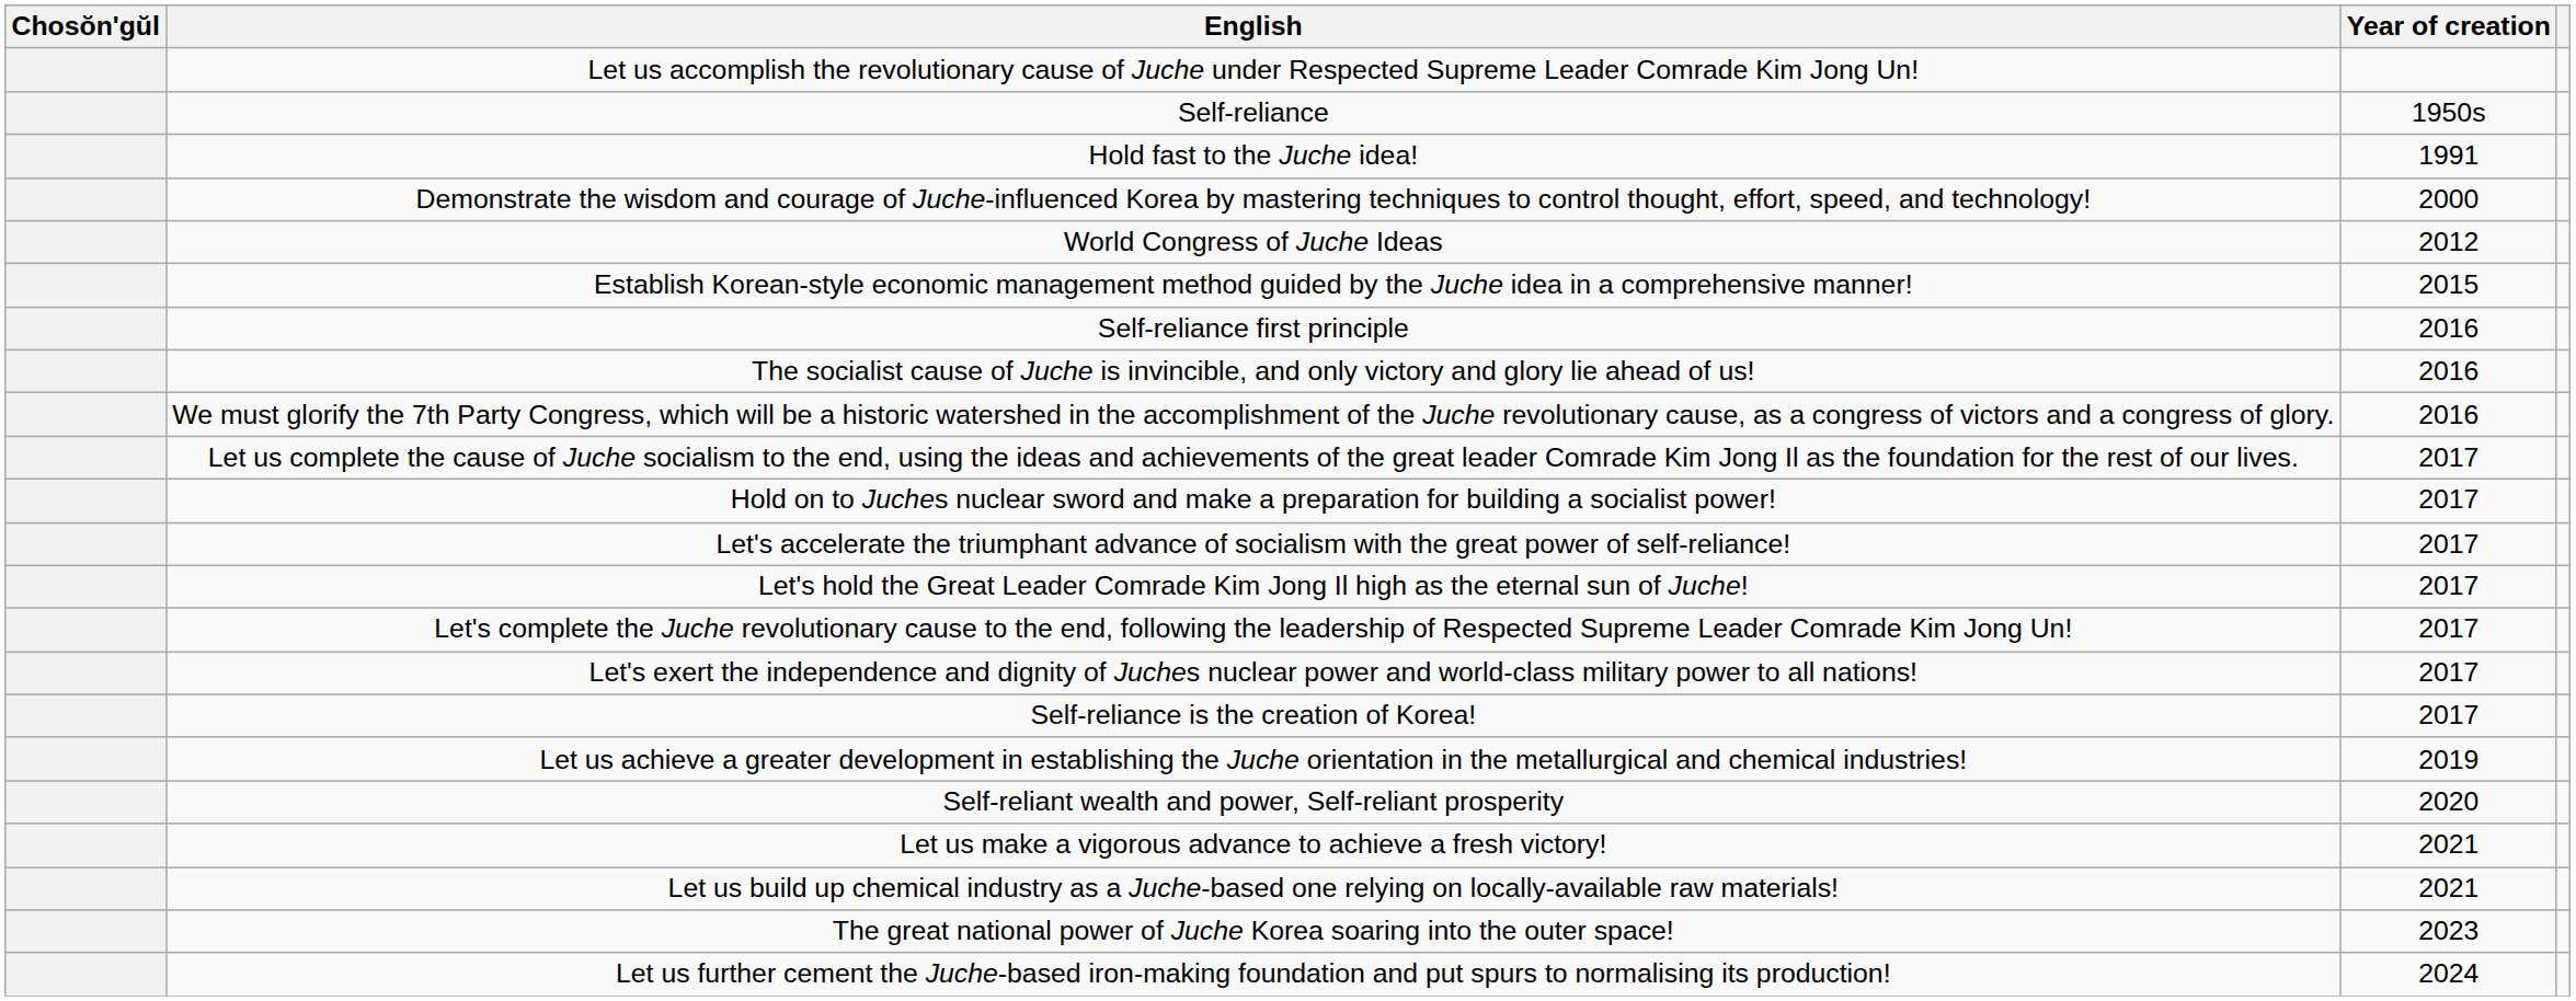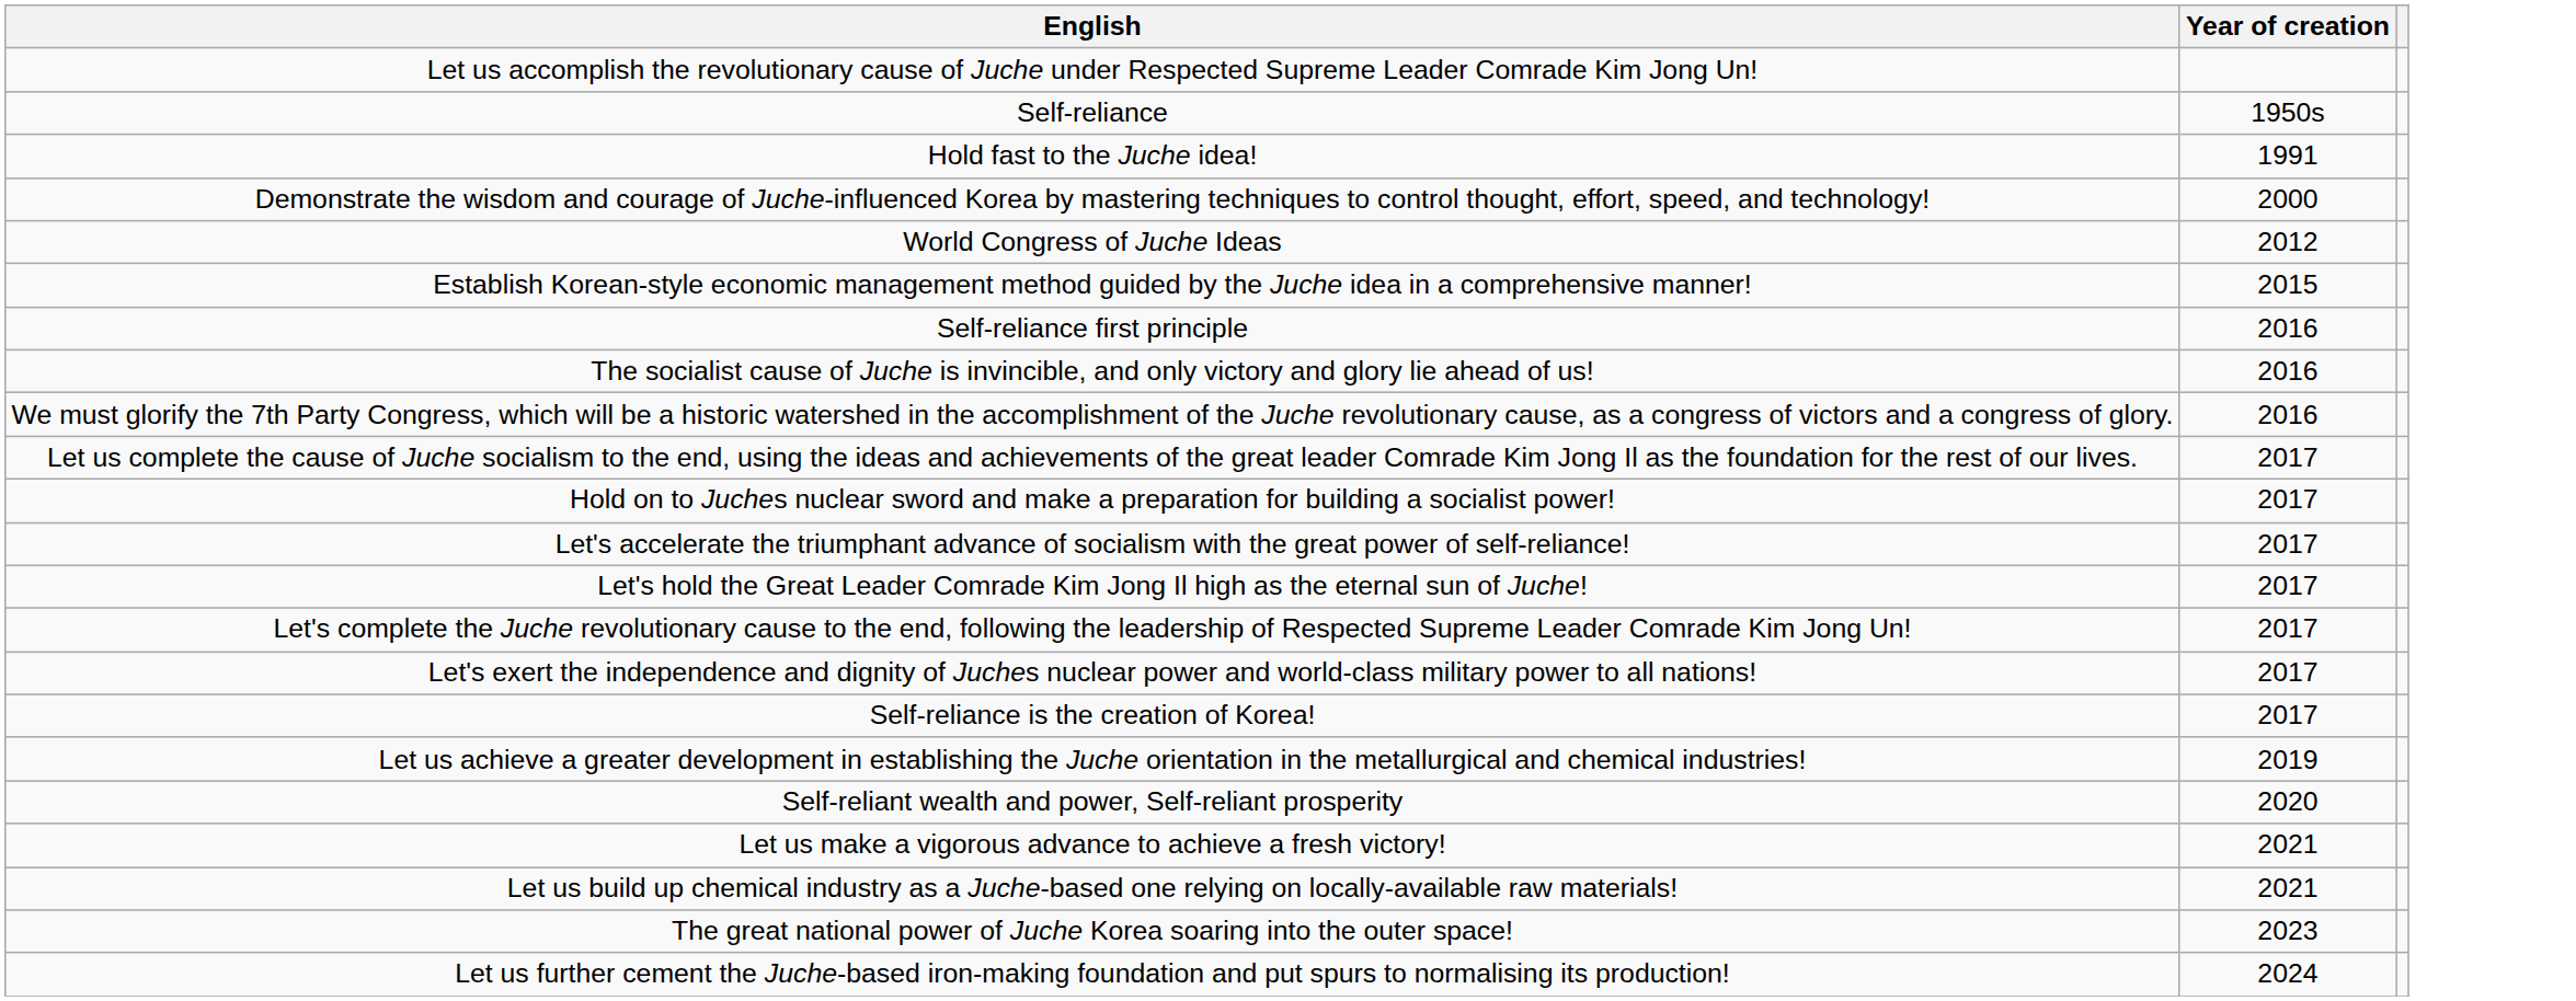 <table class="wikitable sortable" style="text-align: center;">
 <tr>
-<th scope="col">Chosŏn'gŭl</th>
 <th scope="col">English</th>
 <th scope="col">Year of creation</th>
 <th scope="col" class="unsortable"></th>
 </tr>
 <tr>
-<th scope="row"></th>
 <td>Let us accomplish the revolutionary cause of <em>Juche</em> under Respected Supreme Leader Comrade Kim Jong Un!</td>
 <td></td>
 <td></td>
 </tr>
 <tr>
-<th scope="row"></th>
 <td>Self-reliance</td>
 <td>1950s</td>
 <td></td>
 </tr>
 <tr>
-<th scope="row"></th>
 <td>Hold fast to the <em>Juche</em> idea!</td>
 <td>1991</td>
 <td></td>
 </tr>
 <tr>
-<th scope="row"></th>
 <td>Demonstrate the wisdom and courage of <em>Juche</em>-influenced Korea by mastering techniques to control thought, effort, speed, and technology!</td>
 <td>2000</td>
 <td></td>
 </tr>
 <tr>
-<th scope="row"></th>
 <td>World Congress of <em>Juche</em> Ideas</td>
 <td>2012</td>
 <td></td>
 </tr>
 <tr>
-<th scope="row"></th>
 <td>Establish Korean-style economic management method guided by the <em>Juche</em> idea in a comprehensive manner!</td>
 <td>2015</td>
 <td></td>
 </tr>
 <tr>
-<th scope="row"></th>
 <td>Self-reliance first principle</td>
 <td>2016</td>
 <td></td>
 </tr>
 <tr>
-<th scope="row"></th>
 <td>The socialist cause of <em>Juche</em> is invincible, and only victory and glory lie ahead of us!</td>
 <td>2016</td>
 <td></td>
 </tr>
 <tr>
-<th scope="row"></th>
 <td>We must glorify the 7th Party Congress, which will be a historic watershed in the accomplishment of the <em>Juche</em> revolutionary cause, as a congress of victors and a congress of glory.</td>
 <td>2016</td>
 <td></td>
 </tr>
 <tr>
-<th scope="row"></th>
 <td>Let us complete the cause of <em>Juche</em> socialism to the end, using the ideas and achievements of the great leader Comrade Kim Jong Il as the foundation for the rest of our lives.</td>
 <td>2017</td>
 <td></td>
 </tr>
 <tr>
-<th scope="row"></th>
 <td>Hold on to <em>Juche</em>s nuclear sword and make a preparation for building a socialist power!</td>
 <td>2017</td>
 <td></td>
 </tr>
 <tr>
-<th scope="row"></th>
 <td>Let's accelerate the triumphant advance of socialism with the great power of self-reliance!</td>
 <td>2017</td>
 <td></td>
 </tr>
 <tr>
-<th scope="row"></th>
 <td>Let's hold the Great Leader Comrade Kim Jong Il high as the eternal sun of <em>Juche</em>!</td>
 <td>2017</td>
 <td></td>
 </tr>
 <tr>
-<th scope="row"></th>
 <td>Let's complete the <em>Juche</em> revolutionary cause to the end, following the leadership of Respected Supreme Leader Comrade Kim Jong Un!</td>
 <td>2017</td>
 <td></td>
 </tr>
 <tr>
-<th scope="row"></th>
 <td>Let's exert the independence and dignity of <em>Juche</em>s nuclear power and world-class military power to all nations!</td>
 <td>2017</td>
 <td></td>
 </tr>
 <tr>
-<th scope="row"></th>
 <td>Self-reliance is the creation of Korea!</td>
 <td>2017</td>
 <td></td>
 </tr>
 <tr>
-<th scope="row"></th>
 <td>Let us achieve a greater development in establishing the <em>Juche</em> orientation in the metallurgical and chemical industries!</td>
 <td>2019</td>
 <td></td>
 </tr>
 <tr>
-<th scope="row"></th>
 <td>Self-reliant wealth and power, Self-reliant prosperity</td>
 <td>2020</td>
 <td></td>
 </tr>
 <tr>
-<th scope="row"></th>
 <td>Let us make a vigorous advance to achieve a fresh victory!</td>
 <td>2021</td>
 <td></td>
 </tr>
 <tr>
-<th scope="row"></th>
 <td>Let us build up chemical industry as a <em>Juche</em>-based one relying on locally-available raw materials!</td>
 <td>2021</td>
 <td></td>
 </tr>
 <tr>
-<th scope="row"></th>
 <td>The great national power of <em>Juche</em> Korea soaring into the outer space!</td>
 <td>2023</td>
 <td></td>
 </tr>
 <tr>
-<th scope="row"></th>
 <td>Let us further cement the <em>Juche</em>-based iron-making foundation and put spurs to normalising its production!</td>
 <td>2024</td>
 <td></td>
 </tr>
 </table>
